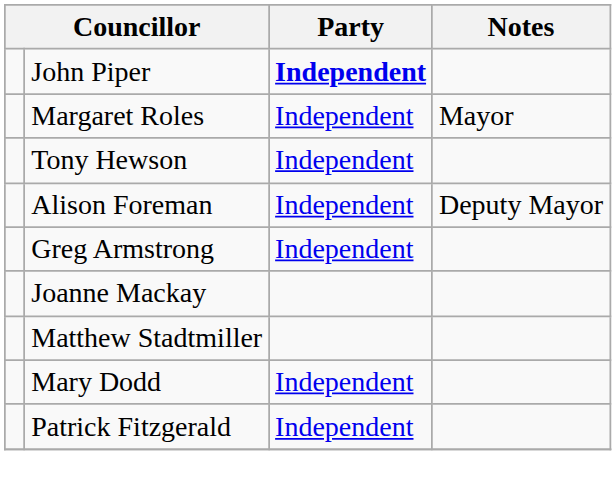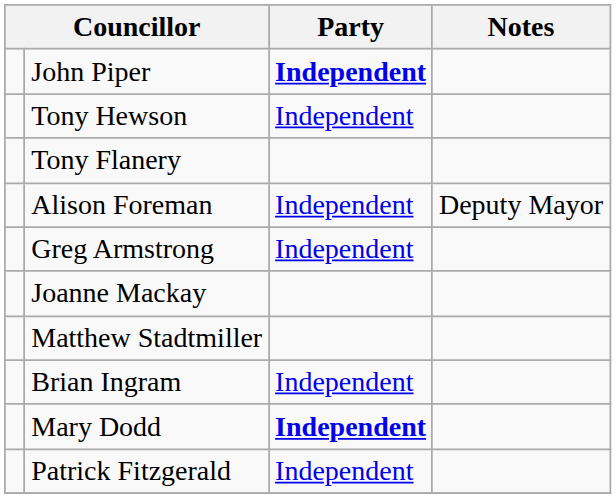 <table class="wikitable">
 <tr>
 <th colspan="2">Councillor</th>
 <th>Party</th>
 <th>Notes</th>
 </tr>
 <tr>
 <td> </td>
 <td>John Piper</td>
 <td><strong><a href='#'>Independent</a></strong></td>
 <td></td>
 </tr>
 <tr>
 <td> </td>
-<td>Margaret Roles</td>
+<td>Tony Hewson</td>
 <td><a href='#'>Independent</a></td>
-<td>Mayor</td>
+<td></td>
 </tr>
 <tr>
 <td> </td>
-<td>Tony Hewson</td>
-<td><a href='#'>Independent</a></td>
+<td>Tony Flanery</td>
+<td></td>
 <td></td>
 </tr>
 <tr>
 <td> </td>
 <td>Alison Foreman</td>
 <td><a href='#'>Independent</a></td>
 <td>Deputy Mayor</td>
 </tr>
 <tr>
 <td> </td>
 <td>Greg Armstrong</td>
 <td><a href='#'>Independent</a></td>
 <td></td>
 </tr>
 <tr>
 <td> </td>
 <td>Joanne Mackay</td>
 <td></td>
 <td></td>
 </tr>
 <tr>
 <td> </td>
 <td>Matthew Stadtmiller</td>
 <td></td>
 <td></td>
 </tr>
 <tr>
 <td> </td>
+<td>Brian Ingram</td>
+<td><a href='#'>Independent</a></td>
+<td></td>
+</tr>
+<tr>
+<td> </td>
 <td>Mary Dodd</td>
-<td><a href='#'>Independent</a></td>
+<td><strong><a href='#'>Independent</a></strong></td>
 <td></td>
 </tr>
 <tr>
 <td> </td>
 <td>Patrick Fitzgerald</td>
 <td><a href='#'>Independent</a></td>
 <td></td>
 </tr>
 <tr>
 </tr>
 </table>
